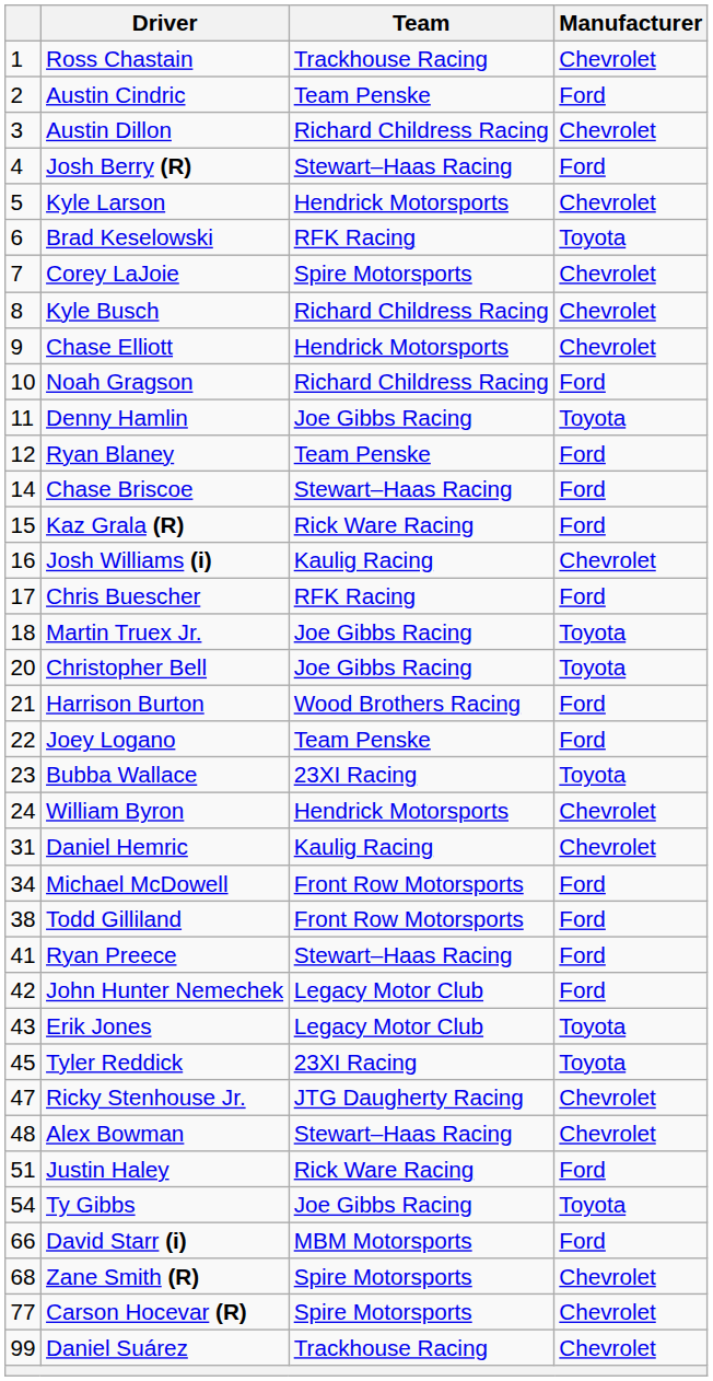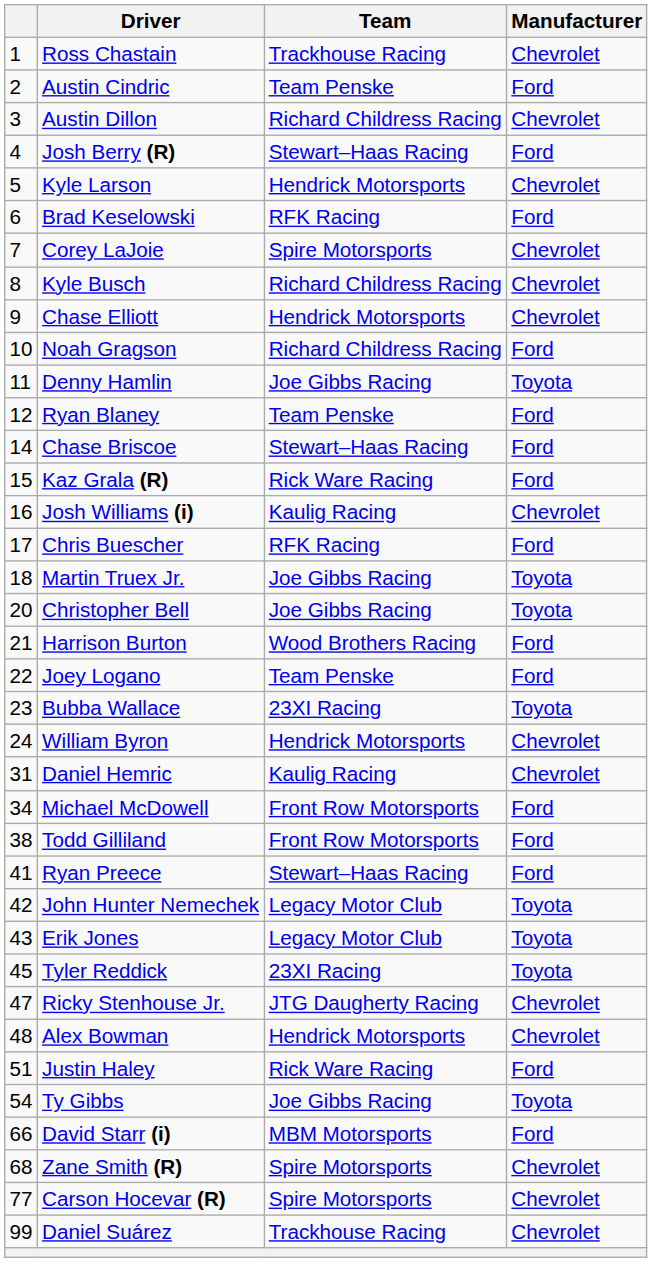 <table class="wikitable" style="font-size:95%">
 <tr>
 <th></th>
 <th>Driver</th>
 <th>Team</th>
 <th>Manufacturer</th>
 </tr>
 <tr>
 <td>1</td>
 <td><a href='#'>Ross Chastain</a></td>
 <td><a href='#'>Trackhouse Racing</a></td>
 <td><a href='#'>Chevrolet</a></td>
 </tr>
 <tr>
 <td>2</td>
 <td><a href='#'>Austin Cindric</a></td>
 <td><a href='#'>Team Penske</a></td>
 <td><a href='#'>Ford</a></td>
 </tr>
 <tr>
 <td>3</td>
 <td><a href='#'>Austin Dillon</a></td>
 <td nowrap><a href='#'>Richard Childress Racing</a></td>
 <td><a href='#'>Chevrolet</a></td>
 </tr>
 <tr>
 <td>4</td>
 <td><a href='#'>Josh Berry</a> <strong>(R)</strong></td>
 <td><a href='#'>Stewart–Haas Racing</a></td>
 <td><a href='#'>Ford</a></td>
 </tr>
 <tr>
 <td>5</td>
 <td><a href='#'>Kyle Larson</a></td>
 <td><a href='#'>Hendrick Motorsports</a></td>
 <td><a href='#'>Chevrolet</a></td>
 </tr>
 <tr>
 <td>6</td>
 <td><a href='#'>Brad Keselowski</a></td>
 <td><a href='#'>RFK Racing</a></td>
-<td><a href='#'>Toyota</a></td>
+<td><a href='#'>Ford</a></td>
 </tr>
 <tr>
 <td>7</td>
 <td><a href='#'>Corey LaJoie</a></td>
 <td><a href='#'>Spire Motorsports</a></td>
 <td><a href='#'>Chevrolet</a></td>
 </tr>
 <tr>
 <td>8</td>
 <td><a href='#'>Kyle Busch</a></td>
 <td><a href='#'>Richard Childress Racing</a></td>
 <td><a href='#'>Chevrolet</a></td>
 </tr>
 <tr>
 <td>9</td>
 <td><a href='#'>Chase Elliott</a></td>
 <td><a href='#'>Hendrick Motorsports</a></td>
 <td><a href='#'>Chevrolet</a></td>
 </tr>
 <tr>
 <td>10</td>
 <td><a href='#'>Noah Gragson</a></td>
 <td><a href='#'>Richard Childress Racing</a></td>
 <td><a href='#'>Ford</a></td>
 </tr>
 <tr>
 <td>11</td>
 <td><a href='#'>Denny Hamlin</a></td>
 <td><a href='#'>Joe Gibbs Racing</a></td>
 <td><a href='#'>Toyota</a></td>
 </tr>
 <tr>
 <td>12</td>
 <td><a href='#'>Ryan Blaney</a></td>
 <td><a href='#'>Team Penske</a></td>
 <td><a href='#'>Ford</a></td>
 </tr>
 <tr>
 <td>14</td>
 <td><a href='#'>Chase Briscoe</a></td>
 <td><a href='#'>Stewart–Haas Racing</a></td>
 <td><a href='#'>Ford</a></td>
 </tr>
 <tr>
 <td>15</td>
 <td><a href='#'>Kaz Grala</a> <strong>(R)</strong></td>
 <td><a href='#'>Rick Ware Racing</a></td>
 <td><a href='#'>Ford</a></td>
 </tr>
 <tr>
 <td>16</td>
 <td><a href='#'>Josh Williams</a> <strong>(i)</strong></td>
 <td><a href='#'>Kaulig Racing</a></td>
 <td><a href='#'>Chevrolet</a></td>
 </tr>
 <tr>
 <td>17</td>
 <td><a href='#'>Chris Buescher</a></td>
 <td><a href='#'>RFK Racing</a></td>
 <td><a href='#'>Ford</a></td>
 </tr>
 <tr>
 <td>18</td>
 <td><a href='#'>Martin Truex Jr.</a></td>
 <td><a href='#'>Joe Gibbs Racing</a></td>
 <td><a href='#'>Toyota</a></td>
 </tr>
 <tr>
 <td>20</td>
 <td><a href='#'>Christopher Bell</a></td>
 <td><a href='#'>Joe Gibbs Racing</a></td>
 <td><a href='#'>Toyota</a></td>
 </tr>
 <tr>
 <td>21</td>
 <td><a href='#'>Harrison Burton</a></td>
 <td><a href='#'>Wood Brothers Racing</a></td>
 <td><a href='#'>Ford</a></td>
 </tr>
 <tr>
 <td>22</td>
 <td><a href='#'>Joey Logano</a></td>
 <td><a href='#'>Team Penske</a></td>
 <td><a href='#'>Ford</a></td>
 </tr>
 <tr>
 <td>23</td>
 <td><a href='#'>Bubba Wallace</a></td>
 <td><a href='#'>23XI Racing</a></td>
 <td><a href='#'>Toyota</a></td>
 </tr>
 <tr>
 <td>24</td>
 <td><a href='#'>William Byron</a></td>
 <td><a href='#'>Hendrick Motorsports</a></td>
 <td><a href='#'>Chevrolet</a></td>
 </tr>
 <tr>
 <td>31</td>
 <td><a href='#'>Daniel Hemric</a></td>
 <td><a href='#'>Kaulig Racing</a></td>
 <td><a href='#'>Chevrolet</a></td>
 </tr>
 <tr>
 <td>34</td>
 <td><a href='#'>Michael McDowell</a></td>
 <td><a href='#'>Front Row Motorsports</a></td>
 <td><a href='#'>Ford</a></td>
 </tr>
 <tr>
 <td>38</td>
 <td><a href='#'>Todd Gilliland</a></td>
 <td><a href='#'>Front Row Motorsports</a></td>
 <td><a href='#'>Ford</a></td>
 </tr>
 <tr>
 <td>41</td>
 <td><a href='#'>Ryan Preece</a></td>
 <td><a href='#'>Stewart–Haas Racing</a></td>
 <td><a href='#'>Ford</a></td>
 </tr>
 <tr>
 <td>42</td>
 <td><a href='#'>John Hunter Nemechek</a></td>
 <td><a href='#'>Legacy Motor Club</a></td>
-<td><a href='#'>Ford</a></td>
+<td><a href='#'>Toyota</a></td>
 </tr>
 <tr>
 <td>43</td>
 <td><a href='#'>Erik Jones</a></td>
 <td><a href='#'>Legacy Motor Club</a></td>
 <td><a href='#'>Toyota</a></td>
 </tr>
 <tr>
 <td>45</td>
 <td><a href='#'>Tyler Reddick</a></td>
 <td><a href='#'>23XI Racing</a></td>
 <td><a href='#'>Toyota</a></td>
 </tr>
 <tr>
 <td>47</td>
 <td nowrap><a href='#'>Ricky Stenhouse Jr.</a></td>
 <td><a href='#'>JTG Daugherty Racing</a></td>
 <td><a href='#'>Chevrolet</a></td>
 </tr>
 <tr>
 <td>48</td>
 <td><a href='#'>Alex Bowman</a></td>
-<td><a href='#'>Stewart–Haas Racing</a></td>
+<td><a href='#'>Hendrick Motorsports</a></td>
 <td><a href='#'>Chevrolet</a></td>
 </tr>
 <tr>
 <td>51</td>
 <td><a href='#'>Justin Haley</a></td>
 <td><a href='#'>Rick Ware Racing</a></td>
 <td><a href='#'>Ford</a></td>
 </tr>
 <tr>
 <td>54</td>
 <td><a href='#'>Ty Gibbs</a></td>
 <td><a href='#'>Joe Gibbs Racing</a></td>
 <td><a href='#'>Toyota</a></td>
 </tr>
 <tr>
 <td>66</td>
 <td><a href='#'>David Starr</a> <strong>(i)</strong></td>
 <td><a href='#'>MBM Motorsports</a></td>
 <td><a href='#'>Ford</a></td>
 </tr>
 <tr>
 <td>68</td>
 <td><a href='#'>Zane Smith</a> <strong>(R)</strong></td>
 <td><a href='#'>Spire Motorsports</a></td>
 <td><a href='#'>Chevrolet</a></td>
 </tr>
 <tr>
 <td>77</td>
 <td><a href='#'>Carson Hocevar</a> <strong>(R)</strong></td>
 <td><a href='#'>Spire Motorsports</a></td>
 <td><a href='#'>Chevrolet</a></td>
 </tr>
 <tr>
 <td>99</td>
 <td><a href='#'>Daniel Suárez</a></td>
 <td><a href='#'>Trackhouse Racing</a></td>
 <td><a href='#'>Chevrolet</a></td>
 </tr>
 <tr>
 <th colspan="4"></th>
 </tr>
 </table>
